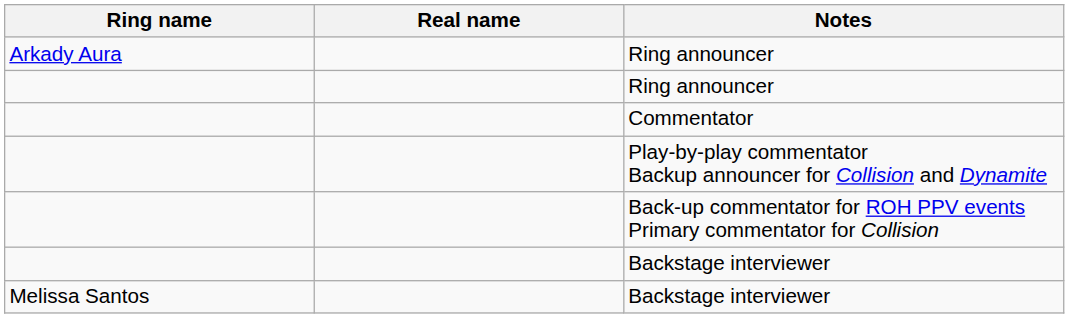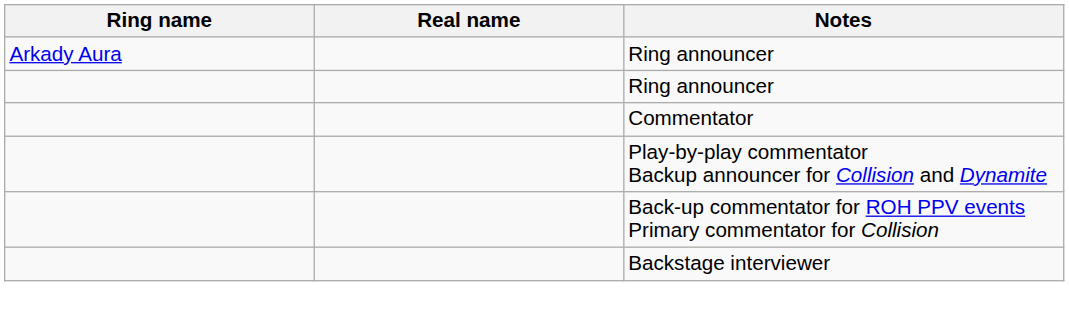 <table class="wikitable sortable" style="width:65%;">
 <tr>
 <th width=19%>Ring name</th>
 <th width=19%>Real name</th>
 <th width=27%>Notes</th>
 </tr>
 <tr>
 <td><a href='#'>Arkady Aura</a></td>
 <td></td>
 <td>Ring announcer</td>
 </tr>
 <tr>
 <td></td>
 <td></td>
 <td>Ring announcer</td>
 </tr>
 <tr>
 <td></td>
 <td></td>
 <td>Commentator</td>
 </tr>
 <tr>
 <td></td>
 <td></td>
 <td>Play-by-play commentator<br>Backup announcer for <em><a href='#'>Collision</a></em> and <em><a href='#'>Dynamite</a></em></td>
 </tr>
 <tr>
 <td></td>
 <td></td>
 <td>Back-up commentator for <a href='#'>ROH PPV events</a><br>Primary commentator for <em>Collision</em></td>
 </tr>
 <tr>
 <td></td>
 <td></td>
 <td>Backstage interviewer</td>
 </tr>
-<tr>
-<td>Melissa Santos</td>
-<td></td>
-<td>Backstage interviewer</td>
-</tr>
 </table>
